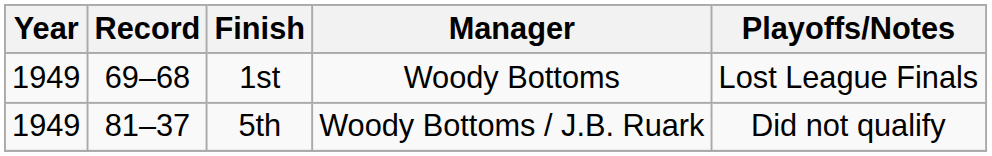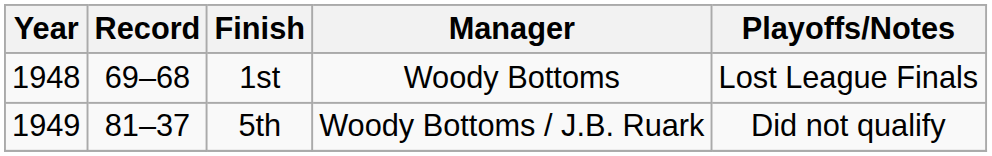 <table class="wikitable" style="text-align:center">
 <tr>
 <th>Year</th>
 <th>Record</th>
 <th>Finish</th>
 <th>Manager</th>
 <th>Playoffs/Notes</th>
 </tr>
 <tr align=center>
-<td>1949</td>
+<td>1948</td>
 <td>69–68</td>
 <td>1st</td>
 <td>Woody Bottoms</td>
 <td>Lost League Finals</td>
 </tr>
 <tr align=center>
 <td>1949</td>
 <td>81–37</td>
 <td>5th</td>
 <td>Woody Bottoms / J.B. Ruark</td>
 <td>Did not qualify</td>
 </tr>
 <tr align=center>
 </tr>
 </table>
